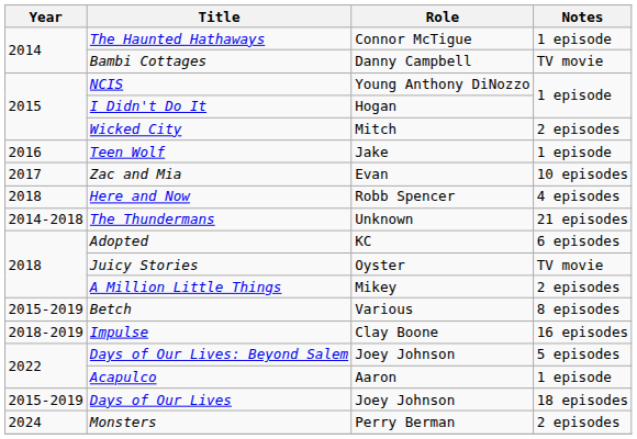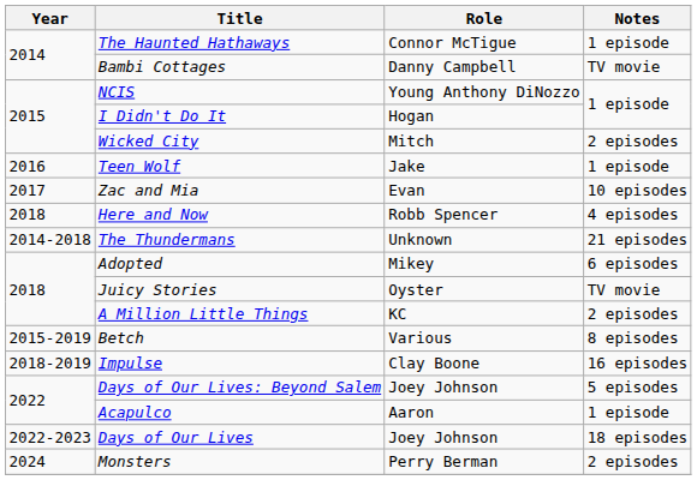 <table class="wikitable sortable">
 <tr>
 <th>Year</th>
 <th>Title</th>
 <th>Role</th>
 <th class="unsortable">Notes</th>
 </tr>
 <tr>
 <td rowspan="2">2014</td>
 <td><em><a href='#'>The Haunted Hathaways</a></em></td>
 <td>Connor McTigue</td>
 <td>1 episode</td>
 </tr>
 <tr>
 <td><em>Bambi Cottages</em></td>
 <td>Danny Campbell</td>
 <td>TV movie</td>
 </tr>
 <tr>
 <td rowspan="3">2015</td>
 <td><em><a href='#'>NCIS</a></em></td>
 <td>Young Anthony DiNozzo</td>
 <td rowspan="2">1 episode</td>
 </tr>
 <tr>
 <td><em><a href='#'>I Didn't Do It</a></em></td>
 <td>Hogan</td>
 </tr>
 <tr>
 <td><em><a href='#'>Wicked City</a></em></td>
 <td>Mitch</td>
 <td>2 episodes</td>
 </tr>
 <tr>
 <td>2016</td>
 <td><em><a href='#'>Teen Wolf</a></em></td>
 <td>Jake</td>
 <td>1 episode</td>
 </tr>
 <tr>
 <td>2017</td>
 <td><em>Zac and Mia</em></td>
 <td>Evan</td>
 <td>10 episodes</td>
 </tr>
 <tr>
 <td>2018</td>
 <td><em><a href='#'>Here and Now</a></em></td>
 <td>Robb Spencer</td>
 <td>4 episodes</td>
 </tr>
 <tr>
 <td>2014-2018</td>
 <td><em><a href='#'>The Thundermans</a></em></td>
 <td>Unknown</td>
 <td>21 episodes</td>
 </tr>
 <tr>
 <td rowspan="3">2018</td>
 <td><em>Adopted</em></td>
-<td>KC</td>
+<td>Mikey</td>
 <td>6 episodes</td>
 </tr>
 <tr>
 <td><em>Juicy Stories</em></td>
 <td>Oyster</td>
 <td>TV movie</td>
 </tr>
 <tr>
 <td><em><a href='#'>A Million Little Things</a></em></td>
-<td>Mikey</td>
+<td>KC</td>
 <td>2 episodes</td>
 </tr>
 <tr>
 <td>2015-2019</td>
 <td><em>Betch</em></td>
 <td>Various</td>
 <td>8 episodes</td>
 </tr>
 <tr>
 <td>2018-2019</td>
 <td><em><a href='#'>Impulse</a></em></td>
 <td>Clay Boone</td>
 <td>16 episodes</td>
 </tr>
 <tr>
 <td rowspan="2">2022</td>
 <td><em><a href='#'>Days of Our Lives: Beyond Salem</a></em></td>
 <td>Joey Johnson</td>
 <td>5 episodes</td>
 </tr>
 <tr>
 <td><em><a href='#'>Acapulco</a></em></td>
 <td>Aaron</td>
 <td>1 episode</td>
 </tr>
 <tr>
-<td>2015-2019</td>
+<td>2022-2023</td>
 <td><em><a href='#'>Days of Our Lives</a></em></td>
 <td>Joey Johnson</td>
 <td>18 episodes</td>
 </tr>
 <tr>
 <td>2024</td>
 <td><em>Monsters</em></td>
 <td>Perry Berman</td>
 <td>2 episodes</td>
 </tr>
 <tr>
 </tr>
 </table>
